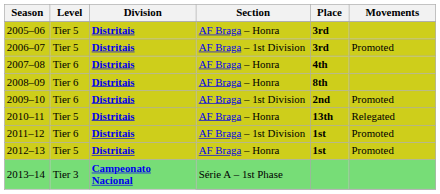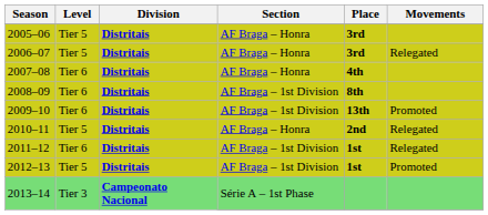 <table class="wikitable" style="text-align: left;">
 <tr>
 <th style="width: 60px;"><strong>Season</strong></th>
 <th style="width: 50px;"><strong>Level</strong></th>
 <th style="width: 150px;"><strong>Division</strong></th>
 <th style="width: 160px;"><strong>Section</strong></th>
 <th style="width: 50px;"><strong>Place</strong></th>
 <th style="width: 120px;"><strong>Movements</strong></th>
 </tr>
 <tr>
 </tr>
 <tr>
 <td style="background:#CECE1B;">2005–06</td>
 <td style="background:#CECE1B;">Tier 5</td>
 <td style="background:#CECE1B;"><strong><a href='#'>Distritais</a></strong></td>
 <td style="background:#CECE1B;"><a href='#'>AF Braga</a> – Honra</td>
 <td style="background:#CECE1B;"><strong>3rd</strong></td>
 <td style="background:#CECE1B;"></td>
 </tr>
 <tr>
 <td style="background:#CECE1B;">2006–07</td>
 <td style="background:#CECE1B;">Tier 5</td>
 <td style="background:#CECE1B;"><strong><a href='#'>Distritais</a></strong></td>
-<td style="background:#CECE1B;"><a href='#'>AF Braga</a> – 1st Division</td>
+<td style="background:#CECE1B;"><a href='#'>AF Braga</a> – Honra</td>
 <td style="background:#CECE1B;"><strong>3rd</strong></td>
-<td style="background:#CECE1B;">Promoted</td>
+<td style="background:#CECE1B;">Relegated</td>
 </tr>
 <tr>
 <td style="background:#CECE1B;">2007–08</td>
 <td style="background:#CECE1B;">Tier 6</td>
 <td style="background:#CECE1B;"><strong><a href='#'>Distritais</a></strong></td>
 <td style="background:#CECE1B;"><a href='#'>AF Braga</a> – Honra</td>
 <td style="background:#CECE1B;"><strong>4th</strong></td>
 <td style="background:#CECE1B;"></td>
 </tr>
 <tr>
 <td style="background:#CECE1B;">2008–09</td>
 <td style="background:#CECE1B;">Tier 6</td>
 <td style="background:#CECE1B;"><strong><a href='#'>Distritais</a></strong></td>
-<td style="background:#CECE1B;"><a href='#'>AF Braga</a> – Honra</td>
+<td style="background:#CECE1B;"><a href='#'>AF Braga</a> – 1st Division</td>
 <td style="background:#CECE1B;"><strong>8th</strong></td>
 <td style="background:#CECE1B;"></td>
 </tr>
 <tr>
 <td style="background:#CECE1B;">2009–10</td>
 <td style="background:#CECE1B;">Tier 6</td>
 <td style="background:#CECE1B;"><strong><a href='#'>Distritais</a></strong></td>
 <td style="background:#CECE1B;"><a href='#'>AF Braga</a> – 1st Division</td>
-<td style="background:#CECE1B;"><strong>2nd</strong></td>
+<td style="background:#CECE1B;"><strong>13th</strong></td>
 <td style="background:#CECE1B;">Promoted</td>
 </tr>
 <tr>
 <td style="background:#CECE1B;">2010–11</td>
 <td style="background:#CECE1B;">Tier 5</td>
 <td style="background:#CECE1B;"><strong><a href='#'>Distritais</a></strong></td>
 <td style="background:#CECE1B;"><a href='#'>AF Braga</a> – Honra</td>
-<td style="background:#CECE1B;"><strong>13th</strong></td>
+<td style="background:#CECE1B;"><strong>2nd</strong></td>
 <td style="background:#CECE1B;">Relegated</td>
 </tr>
 <tr>
 <td style="background:#CECE1B;">2011–12</td>
 <td style="background:#CECE1B;">Tier 6</td>
 <td style="background:#CECE1B;"><strong><a href='#'>Distritais</a></strong></td>
 <td style="background:#CECE1B;"><a href='#'>AF Braga</a> – 1st Division</td>
 <td style="background:#CECE1B;"><strong>1st</strong></td>
-<td style="background:#CECE1B;">Promoted</td>
+<td style="background:#CECE1B;">Relegated</td>
 </tr>
 <tr>
 <td style="background:#CECE1B;">2012–13</td>
 <td style="background:#CECE1B;">Tier 5</td>
 <td style="background:#CECE1B;"><strong><a href='#'>Distritais</a></strong></td>
-<td style="background:#CECE1B;"><a href='#'>AF Braga</a> – Honra</td>
+<td style="background:#CECE1B;"><a href='#'>AF Braga</a> – 1st Division</td>
 <td style="background:#CECE1B;"><strong>1st</strong></td>
 <td style="background:#CECE1B;">Promoted</td>
 </tr>
 <tr>
 <td rowspan=2 style="background:#77DD77;">2013–14</td>
 <td rowspan=2 style="background:#77DD77;">Tier 3</td>
 <td rowspan=2 style="background:#77DD77;"><strong><a href='#'>Campeonato Nacional</a></strong></td>
 <td style="background:#77DD77;">Série A – 1st Phase</td>
 <td style="background:#77DD77;"></td>
 <td style="background:#77DD77;"></td>
 </tr>
 <tr>
 </tr>
 </table>
